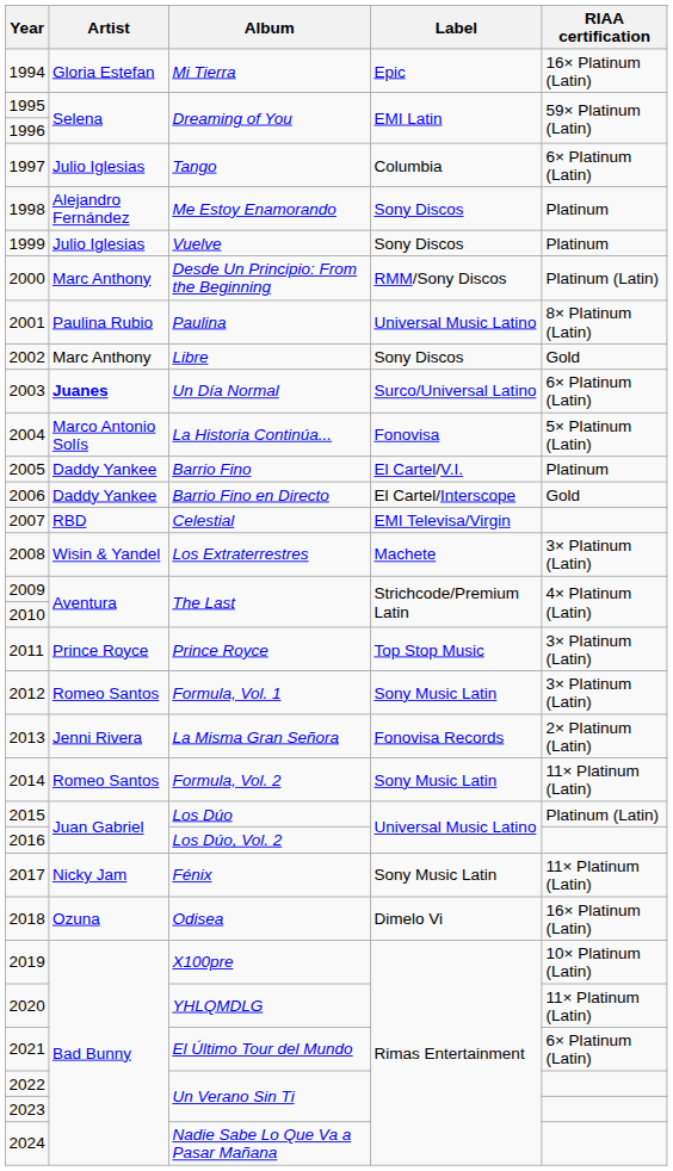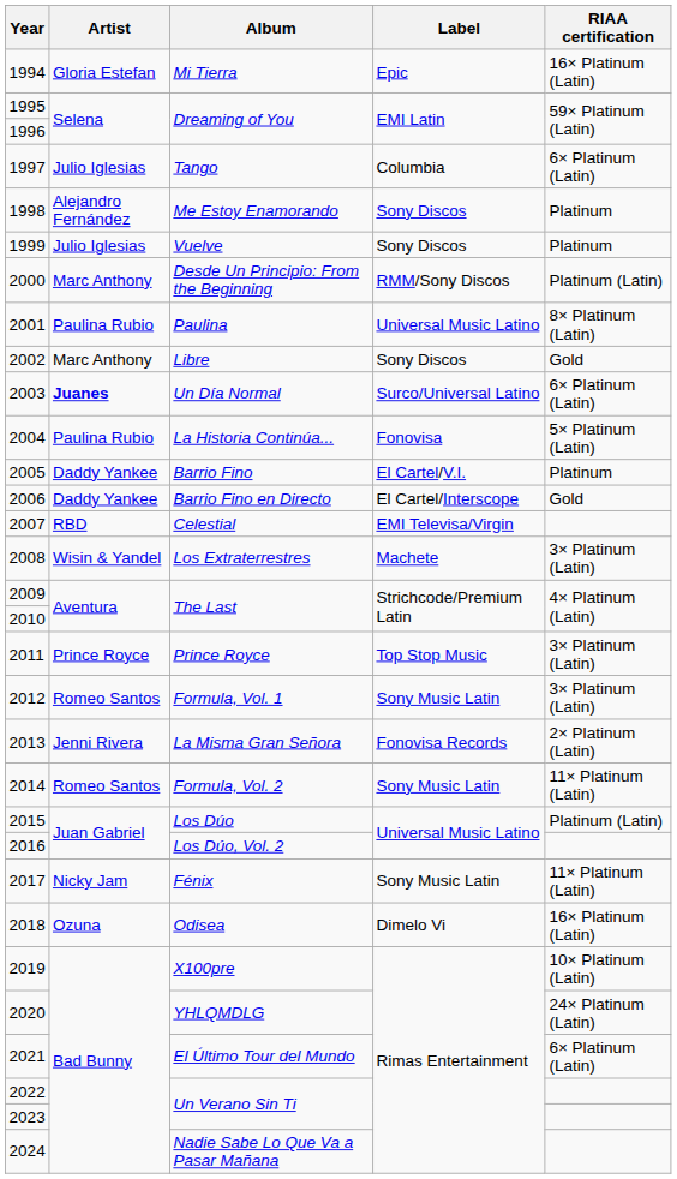 <table class="wikitable sortable" width="100%" style="font-size: 0.95em">
 <tr>
 <th><strong>Year</strong></th>
 <th><strong>Artist</strong></th>
 <th><strong>Album</strong></th>
 <th><strong>Label</strong></th>
 <th><strong>RIAA certification</strong></th>
 </tr>
 <tr>
 <td>1994</td>
 <td><a href='#'>Gloria Estefan</a></td>
 <td><em><a href='#'>Mi Tierra</a></em></td>
 <td><a href='#'>Epic</a></td>
 <td>16× Platinum (Latin)</td>
 </tr>
 <tr>
 <td>1995</td>
 <td rowspan="2"><a href='#'>Selena</a></td>
 <td rowspan="2"><em><a href='#'>Dreaming of You</a></em></td>
 <td rowspan="2"><a href='#'>EMI Latin</a></td>
 <td rowspan="2">59× Platinum (Latin)</td>
 </tr>
 <tr>
 <td>1996</td>
 </tr>
 <tr>
 <td>1997</td>
 <td><a href='#'>Julio Iglesias</a></td>
 <td><em><a href='#'>Tango</a></em></td>
 <td>Columbia</td>
 <td>6× Platinum (Latin)</td>
 </tr>
 <tr>
 <td>1998</td>
 <td><a href='#'>Alejandro Fernández</a></td>
 <td><em><a href='#'>Me Estoy Enamorando</a></em></td>
 <td><a href='#'>Sony Discos</a></td>
 <td>Platinum</td>
 </tr>
 <tr>
 <td>1999</td>
 <td><a href='#'>Julio Iglesias</a></td>
 <td><em><a href='#'>Vuelve</a></em></td>
 <td>Sony Discos</td>
 <td>Platinum</td>
 </tr>
 <tr>
 <td>2000</td>
 <td><a href='#'>Marc Anthony</a></td>
 <td><em><a href='#'>Desde Un Principio: From the Beginning</a></em></td>
 <td><a href='#'>RMM</a>/Sony Discos</td>
 <td>Platinum (Latin)</td>
 </tr>
 <tr>
 <td>2001</td>
 <td><a href='#'>Paulina Rubio</a></td>
 <td><em><a href='#'>Paulina</a></em></td>
 <td><a href='#'>Universal Music Latino</a></td>
 <td>8× Platinum (Latin)</td>
 </tr>
 <tr>
 <td>2002</td>
 <td>Marc Anthony</td>
 <td><em><a href='#'>Libre</a></em></td>
 <td>Sony Discos</td>
 <td>Gold </td>
 </tr>
 <tr>
 <td>2003</td>
 <td><strong><a href='#'>Juanes</a></strong></td>
 <td><em><a href='#'>Un Día Normal</a></em></td>
 <td><a href='#'>Surco/Universal Latino</a></td>
 <td>6× Platinum (Latin)</td>
 </tr>
 <tr>
 <td>2004</td>
-<td><a href='#'>Marco Antonio Solís</a></td>
+<td><a href='#'>Paulina Rubio</a></td>
 <td><em><a href='#'>La Historia Continúa...</a></em></td>
 <td><a href='#'>Fonovisa</a></td>
 <td>5× Platinum (Latin)</td>
 </tr>
 <tr>
 <td>2005</td>
 <td><a href='#'>Daddy Yankee</a></td>
 <td><em><a href='#'>Barrio Fino</a></em></td>
 <td><a href='#'>El Cartel</a>/<a href='#'>V.I.</a></td>
 <td Platinum>Platinum</td>
 </tr>
 <tr>
 <td>2006</td>
 <td><a href='#'>Daddy Yankee</a></td>
 <td><em><a href='#'>Barrio Fino en Directo</a></em></td>
 <td>El Cartel/<a href='#'>Interscope</a></td>
 <td>Gold</td>
 </tr>
 <tr>
 <td>2007</td>
 <td><a href='#'>RBD</a></td>
 <td><em><a href='#'>Celestial</a></em></td>
 <td><a href='#'>EMI Televisa/Virgin</a></td>
 <td></td>
 </tr>
 <tr>
 <td>2008</td>
 <td><a href='#'>Wisin & Yandel</a></td>
 <td><em><a href='#'>Los Extraterrestres</a></em></td>
 <td><a href='#'>Machete</a></td>
 <td>3× Platinum (Latin)</td>
 </tr>
 <tr>
 <td>2009</td>
 <td rowspan="2"><a href='#'>Aventura</a></td>
 <td rowspan="2"><em><a href='#'>The Last</a></em></td>
 <td rowspan="2">Strichcode/Premium Latin</td>
 <td rowspan="2">4× Platinum (Latin)</td>
 </tr>
 <tr>
 <td>2010</td>
 </tr>
 <tr>
 <td>2011</td>
 <td><a href='#'>Prince Royce</a></td>
 <td><em><a href='#'>Prince Royce</a></em></td>
 <td><a href='#'>Top Stop Music</a></td>
 <td>3× Platinum (Latin)</td>
 </tr>
 <tr>
 <td>2012</td>
 <td><a href='#'>Romeo Santos</a></td>
 <td><em><a href='#'>Formula, Vol. 1</a></em></td>
 <td><a href='#'>Sony Music Latin</a></td>
 <td>3× Platinum (Latin)</td>
 </tr>
 <tr>
 <td>2013</td>
 <td><a href='#'>Jenni Rivera</a></td>
 <td><em><a href='#'>La Misma Gran Señora</a></em></td>
 <td><a href='#'>Fonovisa Records</a></td>
 <td>2× Platinum (Latin)</td>
 </tr>
 <tr>
 <td>2014</td>
 <td><a href='#'>Romeo Santos</a></td>
 <td><em><a href='#'>Formula, Vol. 2</a></em></td>
 <td><a href='#'>Sony Music Latin</a></td>
 <td>11× Platinum (Latin)</td>
 </tr>
 <tr>
 <td>2015</td>
 <td rowspan="2"><a href='#'>Juan Gabriel</a></td>
 <td><em><a href='#'>Los Dúo</a></em></td>
 <td rowspan="2"><a href='#'>Universal Music Latino</a></td>
 <td>Platinum (Latin)</td>
 </tr>
 <tr>
 <td>2016</td>
 <td><em><a href='#'>Los Dúo, Vol. 2</a></em></td>
 <td></td>
 </tr>
 <tr>
 <td>2017</td>
 <td><a href='#'>Nicky Jam</a></td>
 <td><em><a href='#'>Fénix</a></em></td>
 <td>Sony Music Latin</td>
 <td>11× Platinum (Latin)</td>
 </tr>
 <tr>
 <td>2018</td>
 <td><a href='#'>Ozuna</a></td>
 <td><em><a href='#'>Odisea</a></em></td>
 <td>Dimelo Vi</td>
 <td>16× Platinum (Latin)</td>
 </tr>
 <tr>
 <td>2019</td>
 <td rowspan="6"><a href='#'>Bad Bunny</a></td>
 <td><em><a href='#'>X100pre</a></em></td>
 <td rowspan="6">Rimas Entertainment</td>
 <td>10× Platinum (Latin)</td>
 </tr>
 <tr>
 <td>2020</td>
 <td><em><a href='#'>YHLQMDLG</a></em></td>
-<td>11× Platinum (Latin)</td>
+<td>24× Platinum (Latin)</td>
 </tr>
 <tr>
 <td>2021</td>
 <td><em><a href='#'>El Último Tour del Mundo</a></em></td>
 <td>6× Platinum (Latin)</td>
 </tr>
 <tr>
 <td>2022</td>
 <td rowspan="2"><em><a href='#'>Un Verano Sin Ti</a></em></td>
 <td></td>
 </tr>
 <tr>
 <td>2023</td>
 <td></td>
 </tr>
 <tr>
 <td>2024</td>
 <td><em><a href='#'>Nadie Sabe Lo Que Va a Pasar Mañana</a></em></td>
 <td></td>
 </tr>
 </table>
